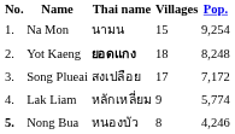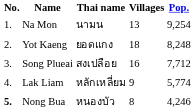 <table>
 <tr>
 <th>No.</th>
 <th>Name</th>
 <th>Thai name</th>
 <th>Villages</th>
 <th><a href='#'>Pop.</a></th>
 </tr>
 <tr>
 <td>1.</td>
 <td>Na Mon</td>
 <td>นามน</td>
-<td>15</td>
+<td>13</td>
 <td>9,254</td>
 <td></td>
 </tr>
 <tr>
 <td>2.</td>
 <td>Yot Kaeng</td>
-<td><strong>ยอดแกง</strong></td>
+<td>ยอดแกง</td>
 <td>18</td>
 <td>8,248</td>
 <td></td>
 </tr>
 <tr>
 <td>3.</td>
 <td>Song Plueai</td>
 <td>สงเปลือย</td>
-<td>17</td>
-<td>7,172</td>
+<td>16</td>
+<td>7,712</td>
 <td></td>
 </tr>
 <tr>
 <td>4.</td>
 <td>Lak Liam</td>
 <td>หลักเหลี่ยม</td>
 <td>9</td>
 <td>5,774</td>
 <td></td>
 </tr>
 <tr>
 <td><strong>5.</strong></td>
 <td>Nong Bua</td>
 <td>หนองบัว</td>
 <td>8</td>
 <td>4,246</td>
 <td></td>
 </tr>
 </table>
